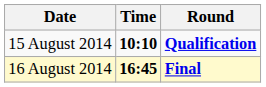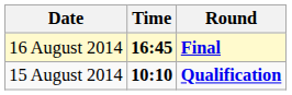 <table class="wikitable">
 <tr>
 <th>Date</th>
 <th>Time</th>
 <th>Round</th>
 </tr>
+<tr style=background:lemonchiffon>
+<td>16 August 2014</td>
+<td><strong>16:45</strong></td>
+<td><strong><a href='#'>Final</a></strong></td>
+</tr>
 <tr>
 <td>15 August 2014</td>
 <td><strong>10:10</strong></td>
 <td><strong><a href='#'>Qualification</a></strong></td>
 </tr>
-<tr style=background:lemonchiffon>
-<td>16 August 2014</td>
-<td><strong>16:45</strong></td>
-<td><strong><a href='#'>Final</a></strong></td>
-</tr>
 </table>
